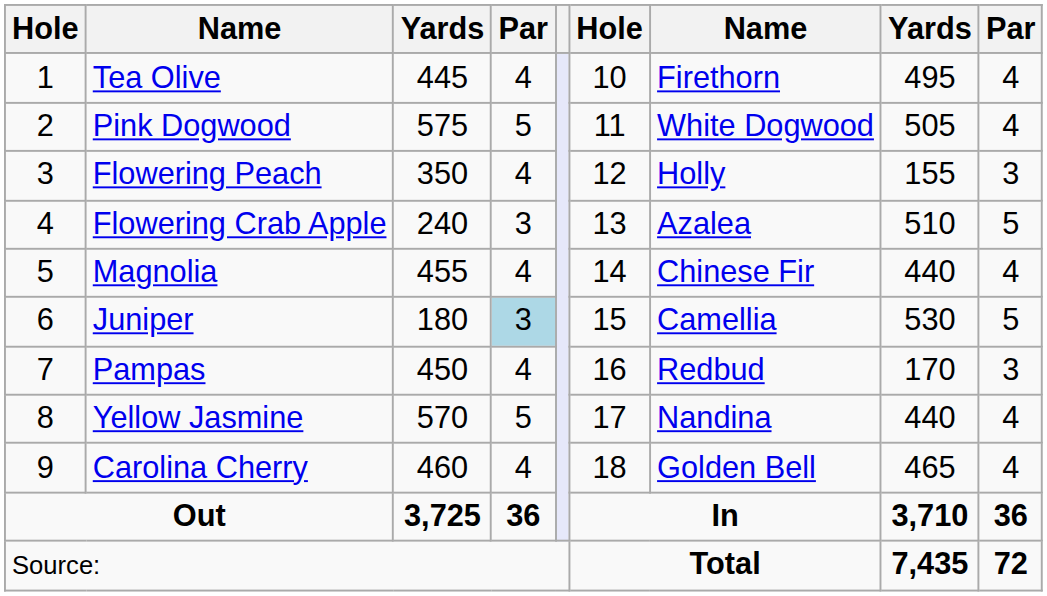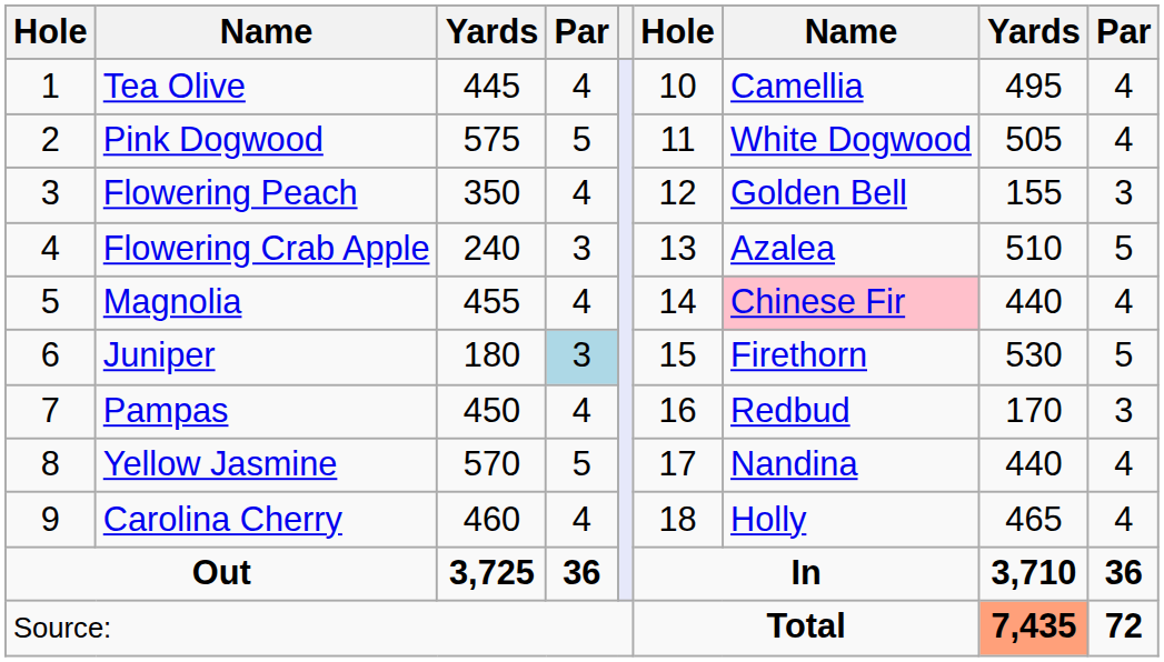 <table class=wikitable style="text-align: center">
 <tr>
 <th>Hole</th>
 <th>Name</th>
 <th>Yards</th>
 <th>Par</th>
 <th></th>
 <th>Hole</th>
 <th>Name</th>
 <th>Yards</th>
 <th>Par</th>
 </tr>
 <tr>
 <td>1</td>
 <td align=left><a href='#'>Tea Olive</a></td>
 <td>445</td>
 <td>4</td>
 <td rowspan=10 style="background:#E6E8FA;"></td>
 <td>10</td>
-<td align=left><a href='#'>Firethorn</a></td>
+<td align=left><a href='#'>Camellia</a></td>
 <td>495</td>
 <td>4</td>
 </tr>
 <tr>
 <td>2</td>
 <td align=left><a href='#'>Pink Dogwood</a></td>
 <td>575</td>
 <td>5</td>
 <td>11</td>
 <td align=left><a href='#'>White Dogwood</a></td>
 <td>505</td>
 <td>4</td>
 </tr>
 <tr>
 <td>3</td>
 <td align=left><a href='#'>Flowering Peach</a></td>
 <td>350</td>
 <td>4</td>
 <td>12</td>
-<td align=left><a href='#'>Holly</a></td>
+<td align=left><a href='#'>Golden Bell</a></td>
 <td>155</td>
 <td>3</td>
 </tr>
 <tr>
 <td>4</td>
 <td align=left><a href='#'>Flowering Crab Apple</a></td>
 <td>240</td>
 <td>3</td>
 <td>13</td>
 <td align=left><a href='#'>Azalea</a></td>
 <td>510</td>
 <td>5</td>
 </tr>
 <tr>
 <td>5</td>
 <td align=left><a href='#'>Magnolia</a></td>
 <td>455</td>
 <td>4</td>
 <td>14</td>
-<td align=left><a href='#'>Chinese Fir</a></td>
+<td align=left style="background: pink;"><a href='#'>Chinese Fir</a></td>
 <td>440</td>
 <td>4</td>
 </tr>
 <tr>
 <td>6</td>
 <td align=left><a href='#'>Juniper</a></td>
 <td>180</td>
 <td style="background: lightblue;">3</td>
 <td>15</td>
-<td align=left><a href='#'>Camellia</a></td>
+<td align=left><a href='#'>Firethorn</a></td>
 <td>530</td>
 <td>5</td>
 </tr>
 <tr>
 <td>7</td>
 <td align=left><a href='#'>Pampas</a></td>
 <td>450</td>
 <td>4</td>
 <td>16</td>
 <td align=left><a href='#'>Redbud</a></td>
 <td>170</td>
 <td>3</td>
 </tr>
 <tr>
 <td>8</td>
 <td align=left><a href='#'>Yellow Jasmine</a></td>
 <td>570</td>
 <td>5</td>
 <td>17</td>
 <td align=left><a href='#'>Nandina</a></td>
 <td>440</td>
 <td>4</td>
 </tr>
 <tr>
 <td>9</td>
 <td align=left><a href='#'>Carolina Cherry</a></td>
 <td>460</td>
 <td>4</td>
 <td>18</td>
-<td align=left><a href='#'>Golden Bell</a></td>
+<td align=left><a href='#'>Holly</a></td>
 <td>465</td>
 <td>4</td>
 </tr>
 <tr>
 <td colspan=2><strong>Out</strong></td>
 <td><strong>3,725</strong></td>
 <td><strong>36</strong></td>
 <td colspan=2><strong>In</strong></td>
 <td><strong>3,710</strong></td>
 <td><strong>36</strong></td>
 </tr>
 <tr>
 <td colspan=5 align=left><small>Source:</small></td>
 <td colspan=2><strong>Total</strong></td>
-<td><strong>7,435</strong></td>
+<td style="background: lightsalmon;"><strong>7,435</strong></td>
 <td><strong>72</strong></td>
 </tr>
 </table>
